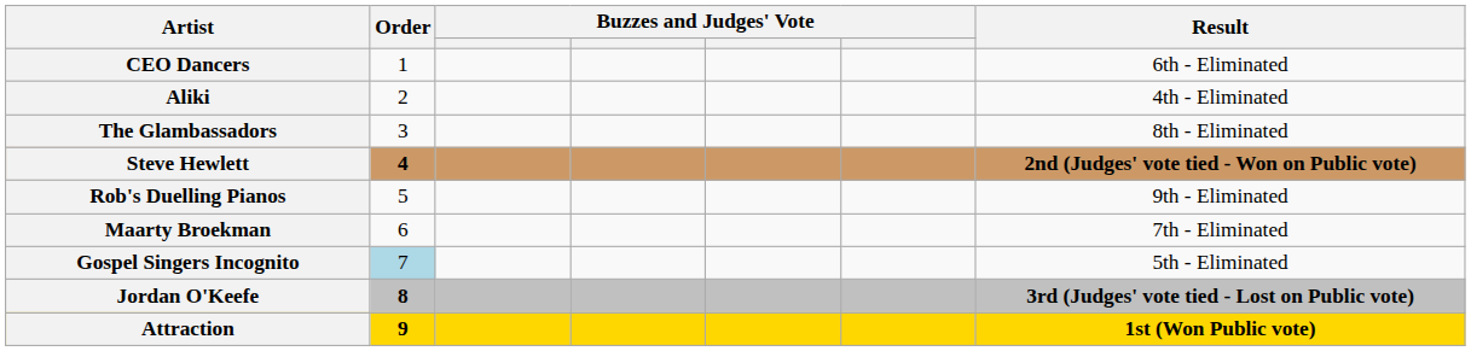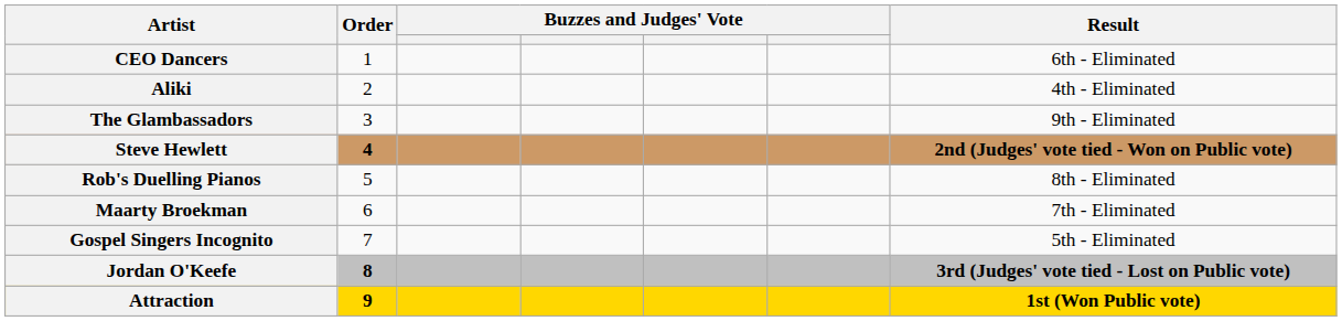 <table class="wikitable plainrowheaders sortable" style="text-align:center;">
 <tr>
 <th scope="col" rowspan="2" class="unsortable" style="width:17em;">Artist</th>
 <th scope="col" rowspan="2" style="width:1em;">Order</th>
 <th scope="col" colspan="4" class="unsortable" style="width:24em;">Buzzes and Judges' Vote</th>
 <th scope="col" rowspan="2" style="width:23em;">Result </th>
 </tr>
 <tr>
 <th scope="col" class="unsortable" style="width:6em;"></th>
 <th scope="col" class="unsortable" style="width:6em;"></th>
 <th scope="col" class="unsortable" style="width:6em;"></th>
 <th scope="col" class="unsortable" style="width:6em;"></th>
 </tr>
 <tr>
 <th scope="row">CEO Dancers</th>
 <td>1</td>
 <td style="text-align:center;"></td>
 <td style="text-align:center;"></td>
 <td style="text-align:center;"></td>
 <td style="text-align:center;"></td>
 <td>6th - Eliminated</td>
 </tr>
 <tr>
 <th scope="row">Aliki</th>
 <td>2</td>
 <td style="text-align:center;"></td>
 <td style="text-align:center;"></td>
 <td style="text-align:center;"></td>
 <td style="text-align:center;"></td>
 <td>4th - Eliminated</td>
 </tr>
 <tr>
 <th scope="row">The Glambassadors</th>
 <td>3</td>
 <td style="text-align:center;"></td>
 <td style="text-align:center;"></td>
 <td style="text-align:center;"></td>
 <td style="text-align:center;"></td>
-<td>8th - Eliminated</td>
+<td>9th - Eliminated</td>
 </tr>
 <tr style="background:#c96;">
 <th scope="row"><strong>Steve Hewlett</strong> </th>
 <td><strong>4</strong></td>
 <td style="text-align:center;"></td>
 <td style="text-align:center;"></td>
 <td style="text-align:center;"></td>
 <td style="text-align:center;"></td>
 <td><strong>2nd (Judges' vote tied - Won on Public vote)</strong></td>
 </tr>
 <tr>
 <th scope="row">Rob's Duelling Pianos</th>
 <td>5</td>
 <td style="text-align:center;"></td>
 <td style="text-align:center;"></td>
 <td style="text-align:center;"></td>
 <td style="text-align:center;"></td>
-<td>9th - Eliminated</td>
+<td>8th - Eliminated</td>
 </tr>
 <tr>
 <th scope="row">Maarty Broekman</th>
 <td>6</td>
 <td style="text-align:center;"></td>
 <td style="text-align:center;"></td>
 <td style="text-align:center;"></td>
 <td style="text-align:center;"></td>
 <td>7th - Eliminated</td>
 </tr>
 <tr>
 <th scope="row">Gospel Singers Incognito</th>
-<td style="background: lightblue;">7</td>
+<td>7</td>
 <td style="text-align:center;"></td>
 <td style="text-align:center;"></td>
 <td style="text-align:center;"></td>
 <td style="text-align:center;"></td>
 <td>5th - Eliminated</td>
 </tr>
 <tr style="background:silver;">
 <th scope="row"><strong>Jordan O'Keefe</strong></th>
 <td><strong>8</strong></td>
 <td style="text-align:center;"></td>
 <td style="text-align:center;"></td>
 <td style="text-align:center;"></td>
 <td style="text-align:center;"></td>
 <td><strong>3rd (Judges' vote tied - Lost on Public vote)</strong></td>
 </tr>
 <tr style="background:gold;">
 <th scope="row"><strong>Attraction</strong></th>
 <td><strong>9</strong></td>
 <td style="text-align:center;"></td>
 <td style="text-align:center;"></td>
 <td style="text-align:center;"></td>
 <td style="text-align:center;"></td>
 <td><strong>1st (Won Public vote)</strong></td>
 </tr>
 </table>
